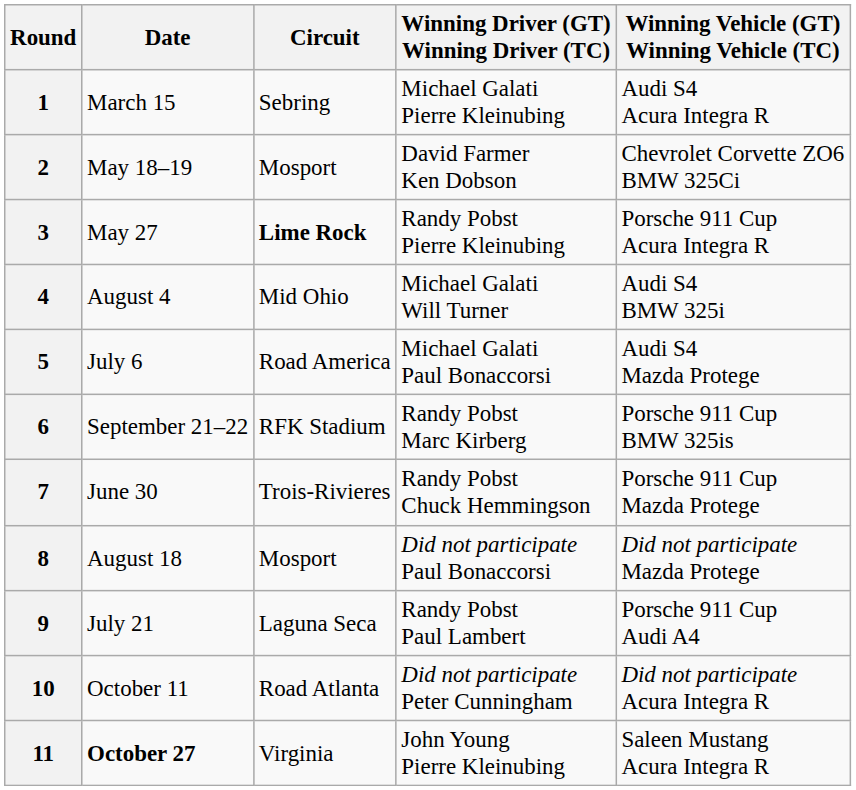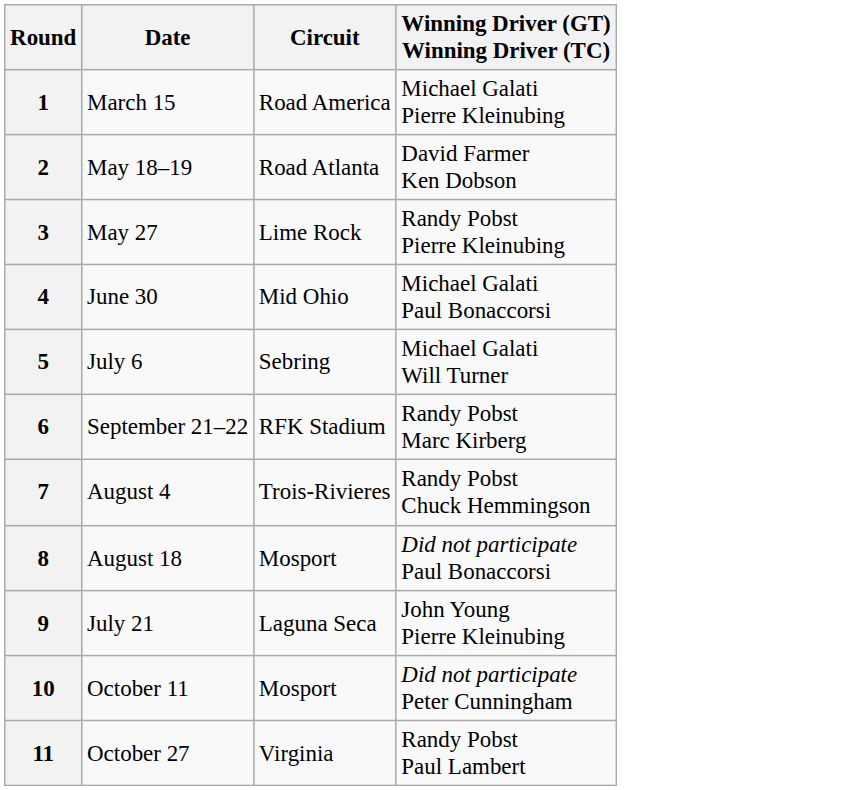 <table class="wikitable" style="font-size: 95%;">
 <tr>
 <th>Round</th>
 <th>Date</th>
 <th>Circuit</th>
 <th>Winning Driver (GT)<br>Winning Driver (TC)</th>
-<th>Winning Vehicle (GT)<br>Winning Vehicle (TC)</th>
 </tr>
 <tr>
 <th>1</th>
 <td>March 15</td>
-<td>Sebring</td>
+<td>Road America</td>
 <td>Michael Galati<br>Pierre Kleinubing</td>
-<td>Audi S4<br>Acura Integra R</td>
 </tr>
 <tr>
 <th>2</th>
 <td>May 18–19</td>
-<td>Mosport</td>
+<td>Road Atlanta</td>
 <td>David Farmer<br>Ken Dobson</td>
-<td>Chevrolet Corvette ZO6<br>BMW 325Ci</td>
 </tr>
 <tr>
 <th>3</th>
 <td>May 27</td>
-<td><strong>Lime Rock</strong></td>
+<td>Lime Rock</td>
 <td>Randy Pobst<br>Pierre Kleinubing</td>
-<td>Porsche 911 Cup<br>Acura Integra R</td>
 </tr>
 <tr>
 <th>4</th>
-<td>August 4</td>
+<td>June 30</td>
 <td>Mid Ohio</td>
-<td> Michael Galati<br> Will Turner</td>
-<td>Audi S4<br>BMW 325i</td>
+<td>Michael Galati<br>Paul Bonaccorsi</td>
 </tr>
 <tr>
 <th>5</th>
 <td>July 6</td>
-<td>Road America</td>
-<td>Michael Galati<br>Paul Bonaccorsi</td>
-<td>Audi S4<br>Mazda Protege</td>
+<td>Sebring</td>
+<td> Michael Galati<br> Will Turner</td>
 </tr>
 <tr>
 <th>6</th>
 <td>September 21–22</td>
 <td>RFK Stadium</td>
 <td> Randy Pobst<br>Marc Kirberg</td>
-<td>Porsche 911 Cup<br>BMW 325is</td>
 </tr>
 <tr>
 <th>7</th>
-<td>June 30</td>
+<td>August 4</td>
 <td>Trois-Rivieres</td>
 <td>Randy Pobst<br>Chuck Hemmingson</td>
-<td>Porsche 911 Cup<br>Mazda Protege</td>
 </tr>
 <tr>
 <th>8</th>
 <td>August 18</td>
 <td>Mosport</td>
 <td><em>Did not participate</em><br>Paul Bonaccorsi</td>
-<td><em>Did not participate</em><br>Mazda Protege</td>
 </tr>
 <tr>
 <th>9</th>
 <td>July 21</td>
 <td>Laguna Seca</td>
-<td>Randy Pobst<br>Paul Lambert</td>
-<td>Porsche 911 Cup<br>Audi A4</td>
+<td>John Young<br>Pierre Kleinubing</td>
 </tr>
 <tr>
 <th>10</th>
 <td>October 11</td>
-<td>Road Atlanta</td>
+<td>Mosport</td>
 <td><em>Did not participate</em><br>Peter Cunningham</td>
-<td><em>Did not participate</em><br>Acura Integra R</td>
 </tr>
 <tr>
 <th>11</th>
-<td><strong>October 27</strong></td>
+<td>October 27</td>
 <td>Virginia</td>
-<td>John Young<br>Pierre Kleinubing</td>
-<td>Saleen Mustang<br>Acura Integra R</td>
+<td>Randy Pobst<br>Paul Lambert</td>
 </tr>
 </table>
